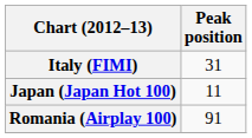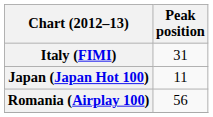 <table class="wikitable sortable plainrowheaders">
 <tr>
 <th>Chart (2012–13)</th>
 <th>Peak<br>position</th>
 </tr>
 <tr>
 <th scope="row">Italy (<a href='#'>FIMI</a>)</th>
 <td style="text-align:center;">31</td>
 </tr>
 <tr>
 <th scope="row">Japan (<a href='#'>Japan Hot 100</a>)</th>
 <td style="text-align:center;">11</td>
 </tr>
 <tr>
 <th scope="row">Romania (<a href='#'>Airplay 100</a>)</th>
-<td style="text-align:center;">91</td>
+<td style="text-align:center;">56</td>
 </tr>
 <tr>
 </tr>
 </table>
